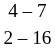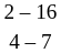 <table style="text-align:center">
 <tr>
 <th width=200></th>
 <th width=100></th>
 <th width=200></th>
 </tr>
 <tr>
 <td align=right></td>
-<td>4 – 7</td>
+<td>2 – 16</td>
 <td align=left><strong></strong></td>
 </tr>
 <tr>
 <td align=right></td>
-<td>2 – 16</td>
+<td>4 – 7</td>
 <td align=left><strong></strong></td>
 </tr>
 </table>
